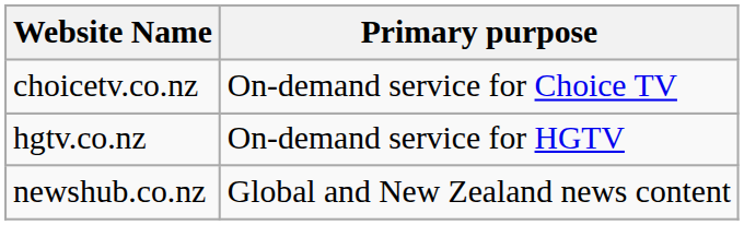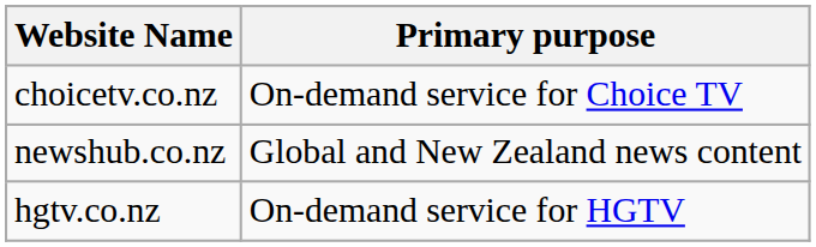 <table class="wikitable" style="font-size: 90%;">
 <tr>
 <th>Website Name</th>
 <th>Primary purpose</th>
 </tr>
 <tr>
 <td>choicetv.co.nz</td>
 <td>On-demand service for <a href='#'>Choice TV</a></td>
 </tr>
 <tr>
+<td>newshub.co.nz</td>
+<td>Global and New Zealand news content</td>
+</tr>
+<tr>
 <td>hgtv.co.nz</td>
 <td>On-demand service for <a href='#'>HGTV</a></td>
 </tr>
-<tr>
-<td>newshub.co.nz</td>
-<td>Global and New Zealand news content</td>
-</tr>
 </table>
